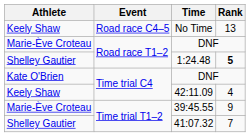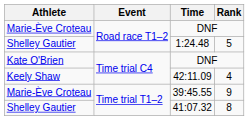 <table class=wikitable style=font-size:90%;text-align:center>
 <tr>
 <th>Athlete</th>
 <th>Event</th>
 <th>Time</th>
 <th>Rank</th>
-</tr>
-<tr>
-<td align=left><a href='#'>Keely Shaw</a></td>
-<td align=left><a href='#'>Road race C4–5</a></td>
-<td>No Time</td>
-<td>13</td>
 </tr>
 <tr>
 <td align=left><a href='#'>Marie-Ève Croteau</a></td>
 <td align=left rowspan=2><a href='#'>Road race T1–2</a></td>
 <td colspan="2">DNF</td>
 </tr>
 <tr>
 <td align=left><a href='#'>Shelley Gautier</a></td>
 <td>1:24.48</td>
-<td><strong>5</strong></td>
+<td>5</td>
 </tr>
 <tr>
 <td align=left><a href='#'>Kate O'Brien</a></td>
 <td align=left rowspan=2><a href='#'>Time trial C4</a></td>
 <td colspan="2">DNF</td>
 </tr>
 <tr>
 <td align=left><a href='#'>Keely Shaw</a></td>
 <td>42:11.09</td>
 <td>4</td>
 </tr>
 <tr>
 <td align=left><a href='#'>Marie-Ève Croteau</a></td>
 <td align=left rowspan=2><a href='#'>Time trial T1–2</a></td>
 <td>39:45.55</td>
 <td>9</td>
 </tr>
 <tr>
 <td align=left><a href='#'>Shelley Gautier</a></td>
 <td>41:07.32</td>
-<td>7</td>
+<td>8</td>
 </tr>
 </table>
